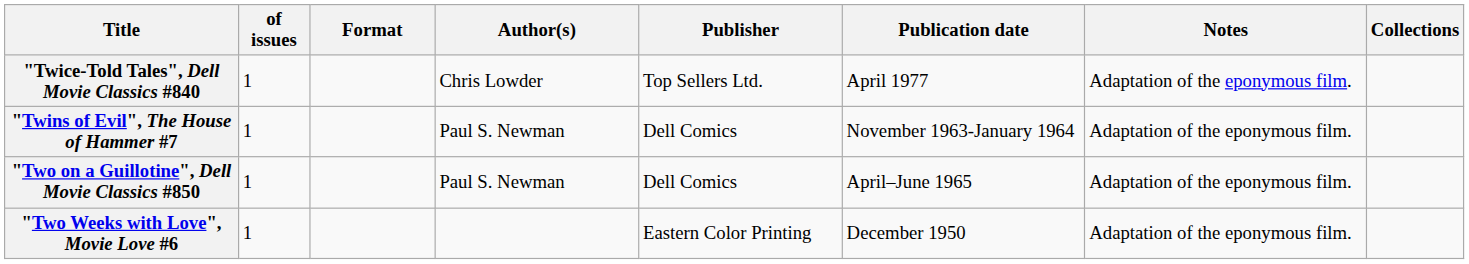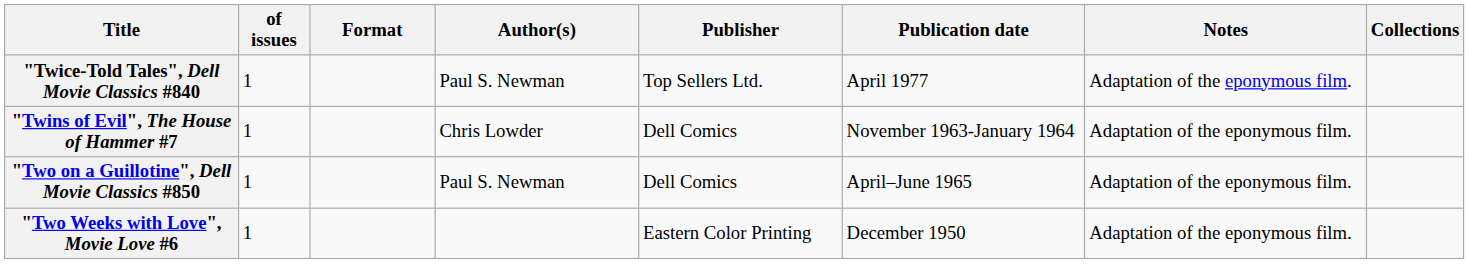 <table class="wikitable">
 <tr>
 <th>Title</th>
 <th style="width:40pt"> of issues</th>
 <th style="width:75pt">Format</th>
 <th style="width:125pt">Author(s)</th>
 <th style="width:125pt">Publisher</th>
 <th style="width:150pt">Publication date</th>
 <th style="width:175pt">Notes</th>
 <th>Collections</th>
 </tr>
 <tr>
 <th>"Twice-Told Tales", <em>Dell Movie Classics</em> #840</th>
 <td>1</td>
 <td></td>
-<td>Chris Lowder</td>
+<td>Paul S. Newman</td>
 <td>Top Sellers Ltd.</td>
 <td>April 1977</td>
 <td>Adaptation of the <a href='#'>eponymous film</a>.</td>
 <td></td>
 </tr>
 <tr>
 <th>"<a href='#'>Twins of Evil</a>", <em>The House of Hammer</em> #7</th>
 <td>1</td>
 <td></td>
-<td>Paul S. Newman</td>
+<td>Chris Lowder</td>
 <td>Dell Comics</td>
 <td>November 1963-January 1964</td>
 <td>Adaptation of the eponymous film.</td>
 <td></td>
 </tr>
 <tr>
 <th>"<a href='#'>Two on a Guillotine</a>", <em>Dell Movie Classics</em> #850</th>
 <td>1</td>
 <td></td>
 <td>Paul S. Newman</td>
 <td>Dell Comics</td>
 <td>April–June 1965</td>
 <td>Adaptation of the eponymous film.</td>
 <td></td>
 </tr>
 <tr>
 <th>"<a href='#'>Two Weeks with Love</a>", <em>Movie Love</em> #6</th>
 <td>1</td>
 <td></td>
 <td></td>
 <td>Eastern Color Printing</td>
 <td>December 1950</td>
 <td>Adaptation of the eponymous film.</td>
 <td></td>
 </tr>
 </table>
